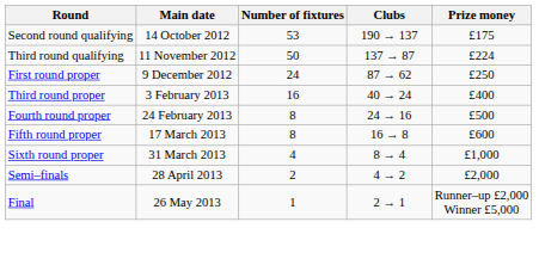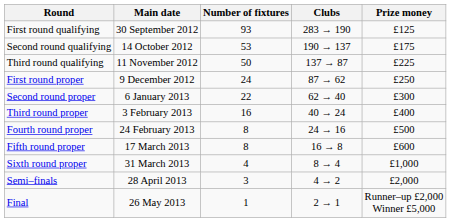 <table class="wikitable">
 <tr>
 <th>Round</th>
 <th>Main date</th>
 <th>Number of fixtures</th>
 <th style="width:100px;">Clubs</th>
 <th>Prize money</th>
+</tr>
+<tr>
+<td>First round qualifying</td>
+<td style="text-align:center;">30 September 2012</td>
+<td style="text-align:center;">93</td>
+<td style="text-align:center;">283 → 190</td>
+<td style="text-align:center;">£125</td>
 </tr>
 <tr>
 <td>Second round qualifying</td>
 <td style="text-align:center;">14 October 2012</td>
 <td style="text-align:center;">53</td>
 <td style="text-align:center;">190 → 137</td>
 <td style="text-align:center;">£175</td>
 </tr>
 <tr>
 <td>Third round qualifying</td>
 <td style="text-align:center;">11 November 2012</td>
 <td style="text-align:center;">50</td>
 <td style="text-align:center;">137 → 87</td>
-<td style="text-align:center;">£224</td>
+<td style="text-align:center;">£225</td>
 </tr>
 <tr>
 <td><a href='#'>First round proper</a></td>
 <td style="text-align:center;">9 December 2012</td>
 <td style="text-align:center;">24</td>
 <td style="text-align:center;">87 → 62</td>
 <td style="text-align:center;">£250</td>
+</tr>
+<tr>
+<td><a href='#'>Second round proper</a></td>
+<td style="text-align:center;">6 January 2013</td>
+<td style="text-align:center;">22</td>
+<td style="text-align:center;">62 → 40</td>
+<td style="text-align:center;">£300</td>
 </tr>
 <tr>
 <td><a href='#'>Third round proper</a></td>
 <td style="text-align:center;">3 February 2013</td>
 <td style="text-align:center;">16</td>
 <td style="text-align:center;">40 → 24</td>
 <td style="text-align:center;">£400</td>
 </tr>
 <tr>
 <td><a href='#'>Fourth round proper</a></td>
 <td style="text-align:center;">24 February 2013</td>
 <td style="text-align:center;">8</td>
 <td style="text-align:center;">24 → 16</td>
 <td style="text-align:center;">£500</td>
 </tr>
 <tr>
 <td><a href='#'>Fifth round proper</a></td>
 <td style="text-align:center;">17 March 2013</td>
 <td style="text-align:center;">8</td>
 <td style="text-align:center;">16 → 8</td>
 <td style="text-align:center;">£600</td>
 </tr>
 <tr>
 <td><a href='#'>Sixth round proper</a></td>
 <td style="text-align:center;">31 March 2013</td>
 <td style="text-align:center;">4</td>
 <td style="text-align:center;">8 → 4</td>
 <td style="text-align:center;">£1,000</td>
 </tr>
 <tr>
 <td><a href='#'>Semi–finals</a></td>
 <td style="text-align:center;">28 April 2013</td>
-<td style="text-align:center;">2</td>
+<td style="text-align:center;">3</td>
 <td style="text-align:center;">4 → 2</td>
 <td style="text-align:center;">£2,000</td>
 </tr>
 <tr>
 <td><a href='#'>Final</a></td>
 <td style="text-align:center;">26 May 2013</td>
 <td style="text-align:center;">1</td>
 <td style="text-align:center;">2 → 1</td>
 <td style="text-align:center;">Runner–up £2,000<br>Winner £5,000</td>
 </tr>
 </table>
